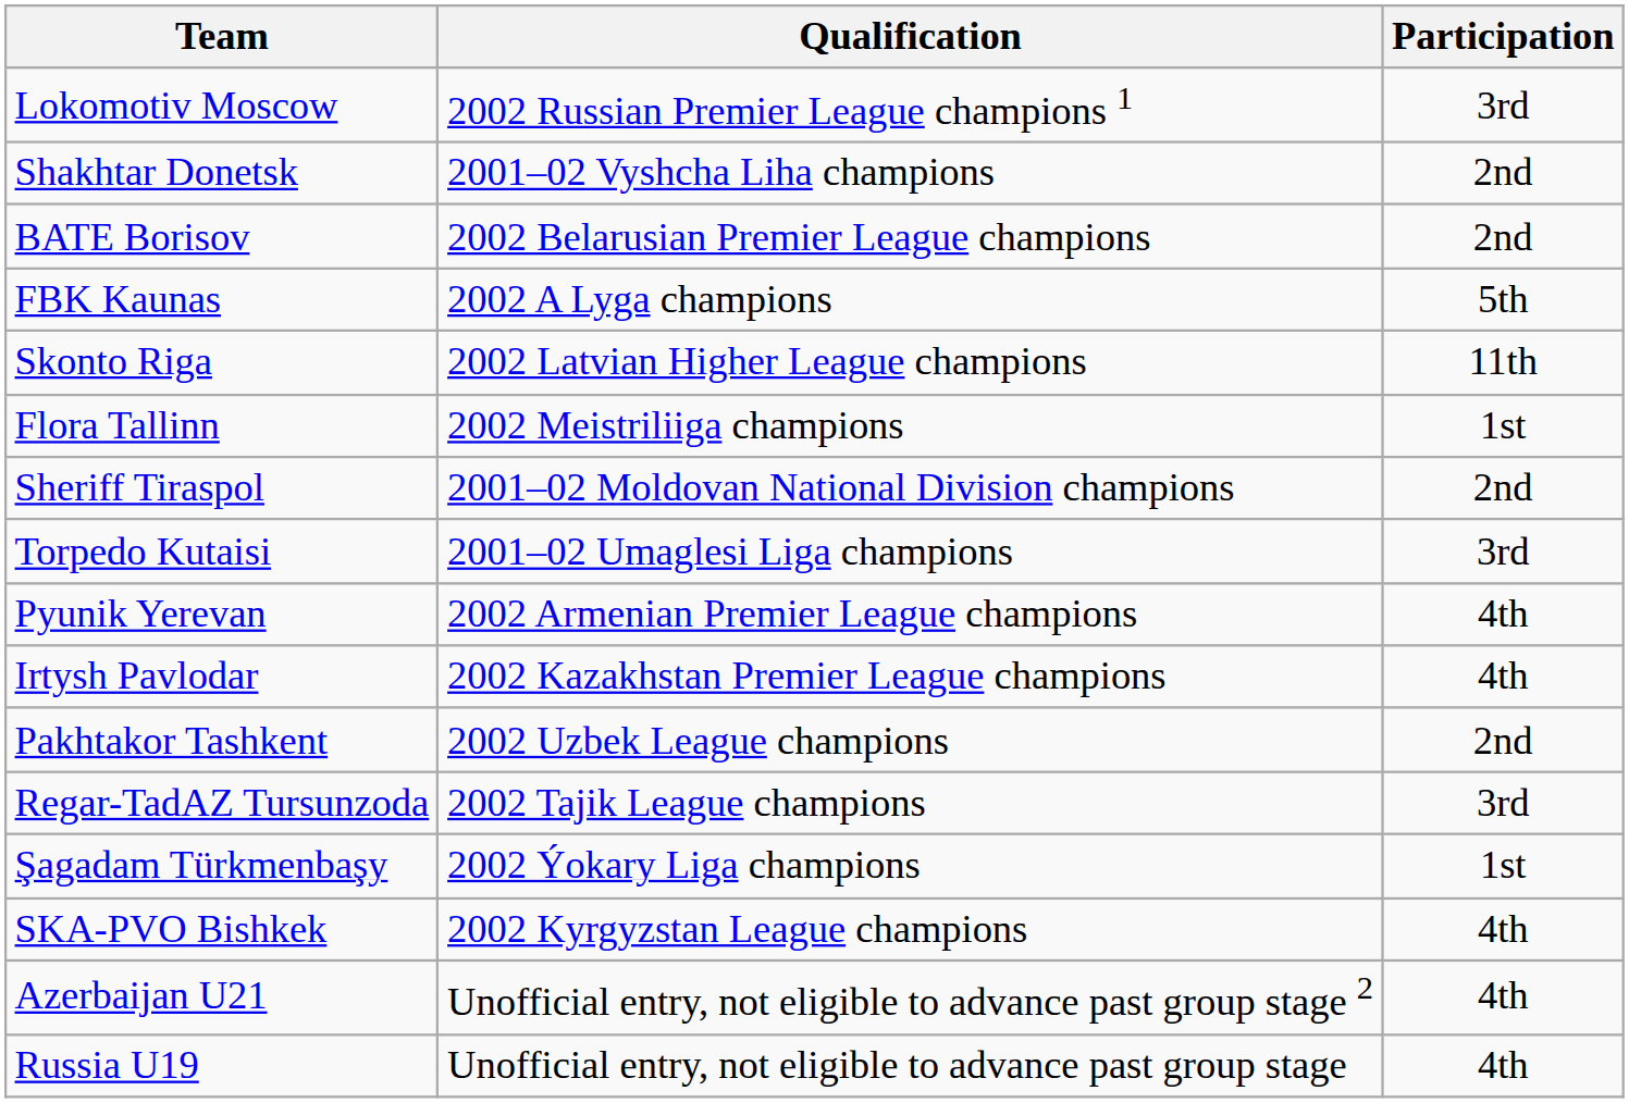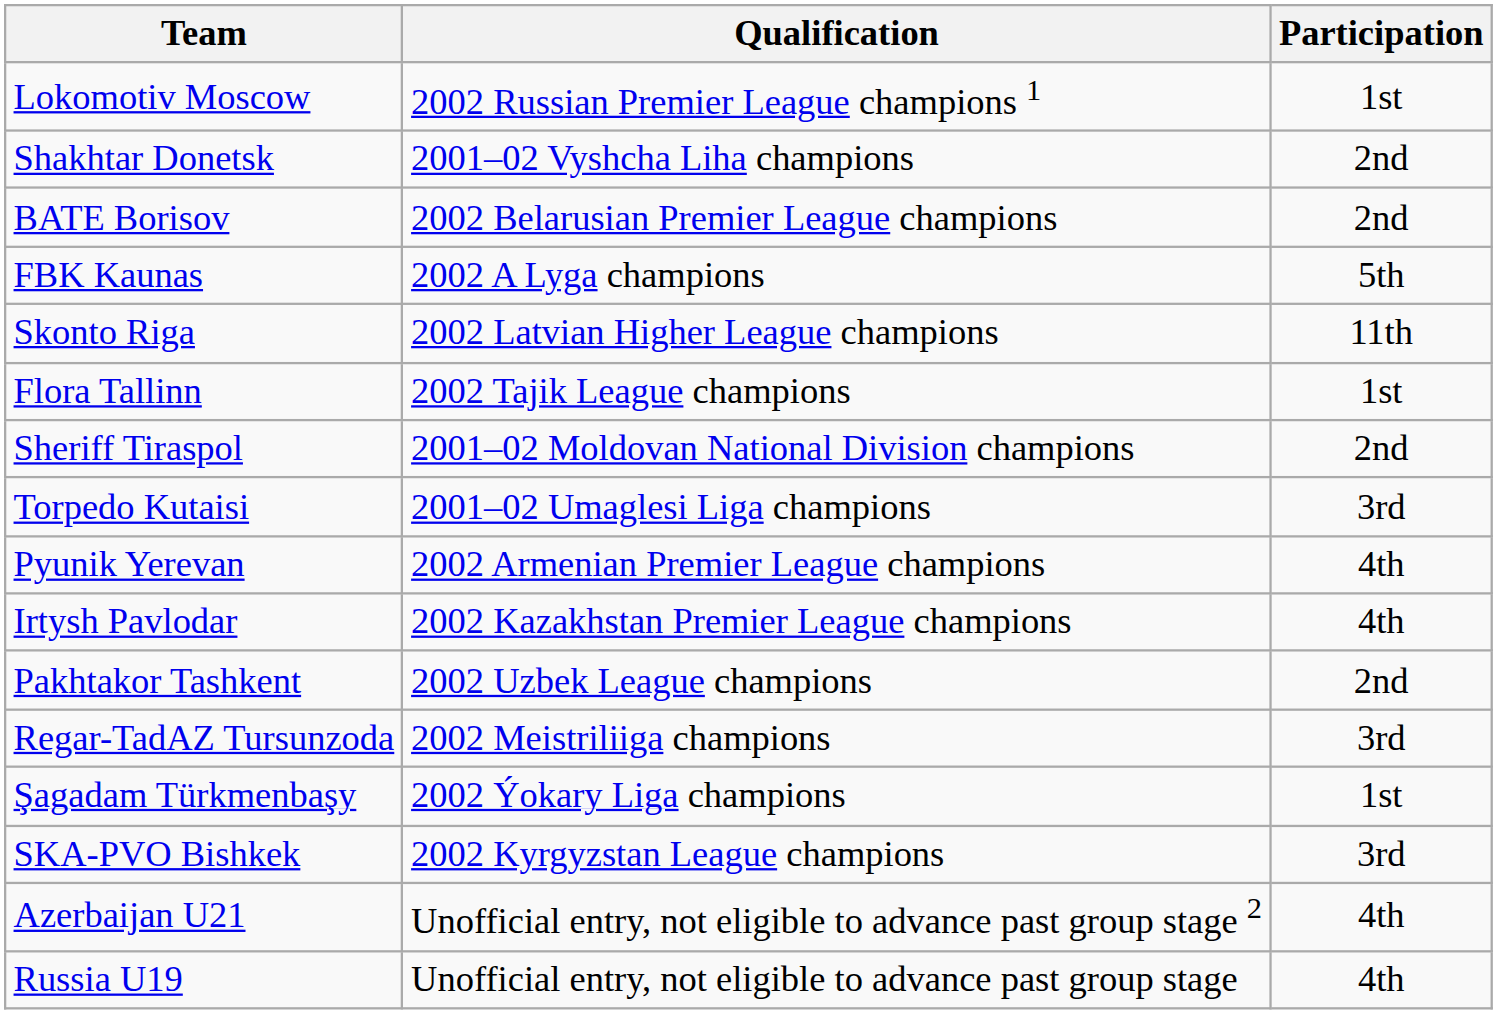 <table class="wikitable">
 <tr>
 <th>Team</th>
 <th>Qualification</th>
 <th>Participation</th>
 </tr>
 <tr>
 <td> <a href='#'>Lokomotiv Moscow</a></td>
 <td><a href='#'>2002 Russian Premier League</a> champions <sup>1</sup></td>
-<td align=center>3rd</td>
+<td align=center>1st</td>
 </tr>
 <tr>
 <td> <a href='#'>Shakhtar Donetsk</a></td>
 <td><a href='#'>2001–02 Vyshcha Liha</a> champions</td>
 <td align=center>2nd</td>
 </tr>
 <tr>
 <td> <a href='#'>BATE Borisov</a></td>
 <td><a href='#'>2002 Belarusian Premier League</a> champions</td>
 <td align=center>2nd</td>
 </tr>
 <tr>
 <td> <a href='#'>FBK Kaunas</a></td>
 <td><a href='#'>2002 A Lyga</a> champions</td>
 <td align=center>5th</td>
 </tr>
 <tr>
 <td> <a href='#'>Skonto Riga</a></td>
 <td><a href='#'>2002 Latvian Higher League</a> champions</td>
 <td align=center>11th</td>
 </tr>
 <tr>
 <td> <a href='#'>Flora Tallinn</a></td>
-<td><a href='#'>2002 Meistriliiga</a> champions</td>
+<td><a href='#'>2002 Tajik League</a> champions</td>
 <td align=center>1st</td>
 </tr>
 <tr>
 <td> <a href='#'>Sheriff Tiraspol</a></td>
 <td><a href='#'>2001–02 Moldovan National Division</a> champions</td>
 <td align=center>2nd</td>
 </tr>
 <tr>
 <td> <a href='#'>Torpedo Kutaisi</a></td>
 <td><a href='#'>2001–02 Umaglesi Liga</a> champions</td>
 <td align=center>3rd</td>
 </tr>
 <tr>
 <td> <a href='#'>Pyunik Yerevan</a></td>
 <td><a href='#'>2002 Armenian Premier League</a> champions</td>
 <td align=center>4th</td>
 </tr>
 <tr>
 <td> <a href='#'>Irtysh Pavlodar</a></td>
 <td><a href='#'>2002 Kazakhstan Premier League</a> champions</td>
 <td align=center>4th</td>
 </tr>
 <tr>
 <td> <a href='#'>Pakhtakor Tashkent</a></td>
 <td><a href='#'>2002 Uzbek League</a> champions</td>
 <td align=center>2nd</td>
 </tr>
 <tr>
 <td> <a href='#'>Regar-TadAZ Tursunzoda</a></td>
-<td><a href='#'>2002 Tajik League</a> champions</td>
+<td><a href='#'>2002 Meistriliiga</a> champions</td>
 <td align=center>3rd</td>
 </tr>
 <tr>
 <td> <a href='#'>Şagadam Türkmenbaşy</a></td>
 <td><a href='#'>2002 Ýokary Liga</a> champions</td>
 <td align=center>1st</td>
 </tr>
 <tr>
 <td> <a href='#'>SKA-PVO Bishkek</a></td>
 <td><a href='#'>2002 Kyrgyzstan League</a> champions</td>
-<td align=center>4th</td>
+<td align=center>3rd</td>
 </tr>
 <tr>
 <td> <a href='#'>Azerbaijan U21</a></td>
 <td>Unofficial entry, not eligible to advance past group stage <sup>2</sup></td>
 <td align=center>4th</td>
 </tr>
 <tr>
 <td> <a href='#'>Russia U19</a></td>
 <td>Unofficial entry, not eligible to advance past group stage</td>
 <td align=center>4th</td>
 </tr>
 </table>
